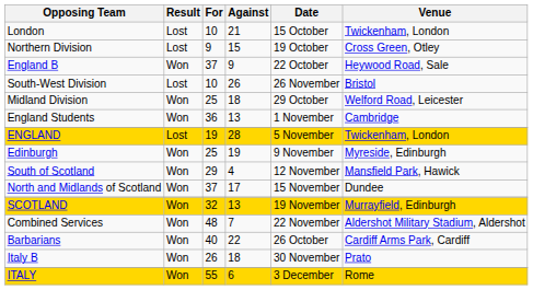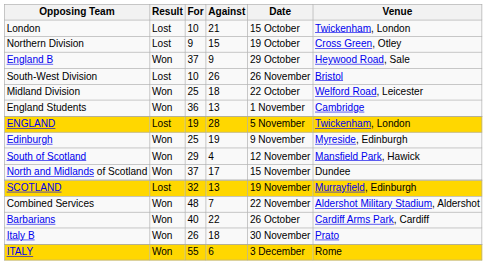 <table class="wikitable">
 <tr>
 <th>Opposing Team</th>
 <th>Result</th>
 <th>For</th>
 <th>Against</th>
 <th>Date</th>
 <th>Venue</th>
 </tr>
 <tr>
 <td>London</td>
 <td>Lost</td>
 <td>10</td>
 <td>21</td>
 <td>15 October</td>
 <td><a href='#'>Twickenham</a>, London</td>
 </tr>
 <tr>
 <td>Northern Division</td>
 <td>Lost</td>
 <td>9</td>
 <td>15</td>
 <td>19 October</td>
 <td><a href='#'>Cross Green</a>, Otley</td>
 </tr>
 <tr>
 <td><a href='#'>England B</a></td>
 <td>Won</td>
 <td>37</td>
 <td>9</td>
-<td>22 October</td>
+<td>29 October</td>
 <td><a href='#'>Heywood Road</a>, Sale</td>
 </tr>
 <tr>
 <td>South-West Division</td>
 <td>Lost</td>
 <td>10</td>
 <td>26</td>
 <td>26 November</td>
 <td><a href='#'>Bristol</a></td>
 </tr>
 <tr>
 <td>Midland Division</td>
 <td>Won</td>
 <td>25</td>
 <td>18</td>
-<td>29 October</td>
+<td>22 October</td>
 <td><a href='#'>Welford Road</a>, Leicester</td>
 </tr>
 <tr>
 <td>England Students</td>
 <td>Won</td>
 <td>36</td>
 <td>13</td>
 <td>1 November</td>
 <td><a href='#'>Cambridge</a></td>
 </tr>
 <tr>
 </tr>
 <tr style="background:gold">
 <td><a href='#'>ENGLAND</a></td>
 <td>Lost</td>
 <td>19</td>
 <td>28</td>
 <td>5 November</td>
 <td><a href='#'>Twickenham</a>, London</td>
 </tr>
 <tr>
 <td><a href='#'>Edinburgh</a></td>
 <td>Won</td>
 <td>25</td>
 <td>19</td>
 <td>9 November</td>
 <td><a href='#'>Myreside</a>, Edinburgh</td>
 </tr>
 <tr>
 <td><a href='#'>South of Scotland</a></td>
 <td>Won</td>
 <td>29</td>
 <td>4</td>
 <td>12 November</td>
 <td><a href='#'>Mansfield Park</a>, Hawick</td>
 </tr>
 <tr>
 <td><a href='#'>North and Midlands</a> of Scotland</td>
 <td>Won</td>
 <td>37</td>
 <td>17</td>
 <td>15 November</td>
 <td>Dundee</td>
 </tr>
 <tr>
 </tr>
 <tr style="background:gold">
 <td><a href='#'>SCOTLAND</a></td>
-<td>Won</td>
+<td>Lost</td>
 <td>32</td>
 <td>13</td>
 <td>19 November</td>
 <td><a href='#'>Murrayfield</a>, Edinburgh</td>
 </tr>
 <tr>
 <td>Combined Services</td>
 <td>Won</td>
 <td>48</td>
 <td>7</td>
 <td>22 November</td>
 <td><a href='#'>Aldershot Military Stadium</a>, Aldershot</td>
 </tr>
 <tr>
 <td><a href='#'>Barbarians</a></td>
 <td>Won</td>
 <td>40</td>
 <td>22</td>
 <td>26 October</td>
 <td><a href='#'>Cardiff Arms Park</a>, Cardiff</td>
 </tr>
 <tr>
 <td><a href='#'>Italy B</a></td>
 <td>Won</td>
 <td>26</td>
 <td>18</td>
 <td>30 November</td>
 <td><a href='#'>Prato</a></td>
 </tr>
 <tr>
 </tr>
 <tr style="background:gold">
 <td><a href='#'>ITALY</a></td>
 <td>Won</td>
 <td>55</td>
 <td>6</td>
 <td>3 December</td>
 <td>Rome</td>
 </tr>
 </table>
